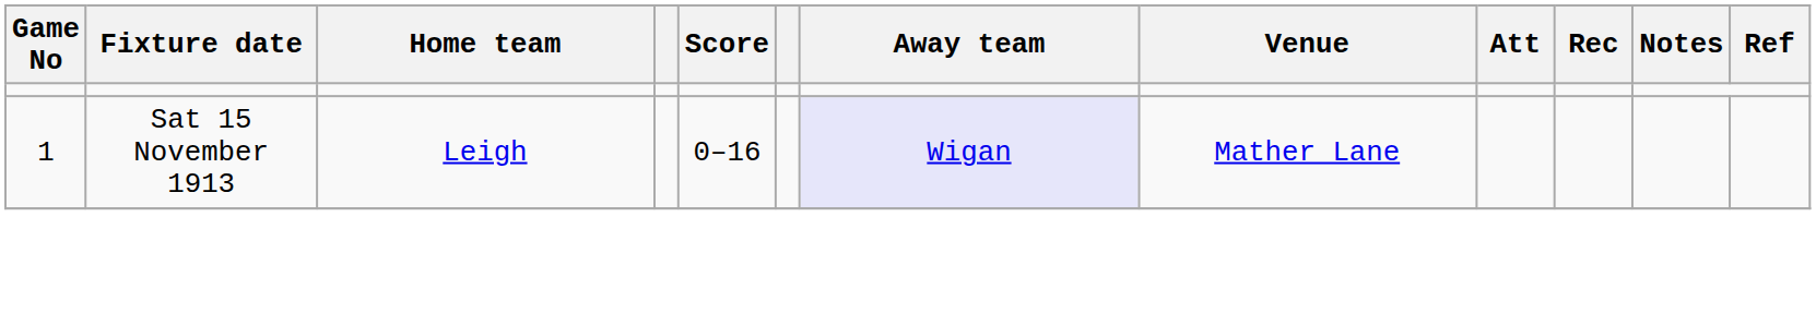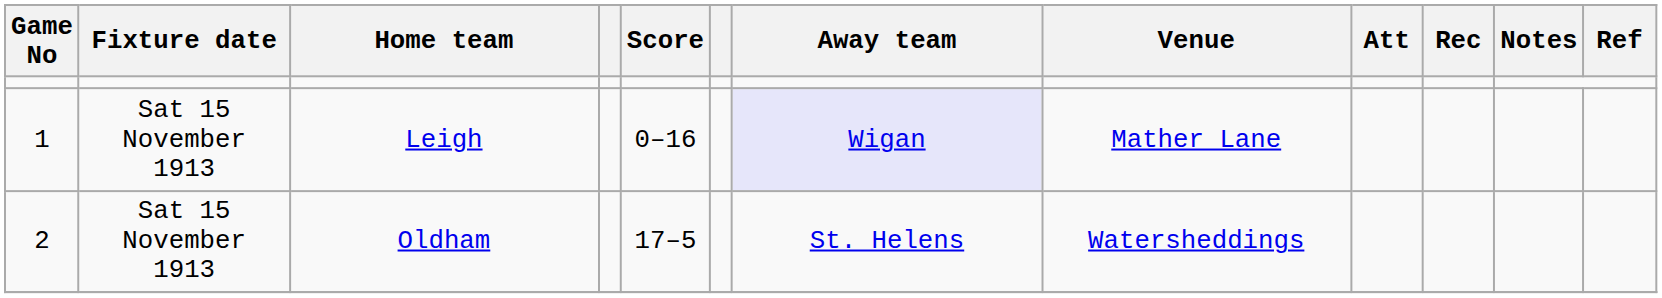 <table class="wikitable" style="text-align:center;">
 <tr>
 <th width=20 abbr="No">Game No</th>
 <th width=100 abbr="Date">Fixture date</th>
 <th width=150 abbr="Home team">Home team</th>
 <th width=5 abbr="space"></th>
 <th width=20 abbr="Score">Score</th>
 <th width=5 abbr="space"></th>
 <th width=150 abbr="Away team">Away team</th>
 <th width=150 abbr="Venue">Venue</th>
 <th width=30 abbr="Att">Att</th>
 <th width=30 abbr="Rec">Rec</th>
 <th width=20 abbr="Notes">Notes</th>
 <th width=30 abbr="Ref">Ref</th>
 </tr>
 <tr>
 <td></td>
 <td></td>
 <td></td>
 <td></td>
 <td></td>
 <td></td>
 <td></td>
 <td></td>
 <td></td>
 <td></td>
 </tr>
 <tr>
 <td>1</td>
 <td>Sat 15 November 1913</td>
 <td><a href='#'>Leigh</a></td>
 <td></td>
 <td>0–16</td>
 <td></td>
 <td style="background: lavender;"><a href='#'>Wigan</a></td>
 <td><a href='#'>Mather Lane</a></td>
 <td></td>
 <td></td>
 <td></td>
 <td></td>
 </tr>
 <tr>
+<td>2</td>
+<td>Sat 15 November 1913</td>
+<td><a href='#'>Oldham</a></td>
+<td></td>
+<td>17–5</td>
+<td></td>
+<td><a href='#'>St. Helens</a></td>
+<td><a href='#'>Watersheddings</a></td>
+<td></td>
+<td></td>
+<td></td>
+<td></td>
+</tr>
+<tr>
 </tr>
 </table>
